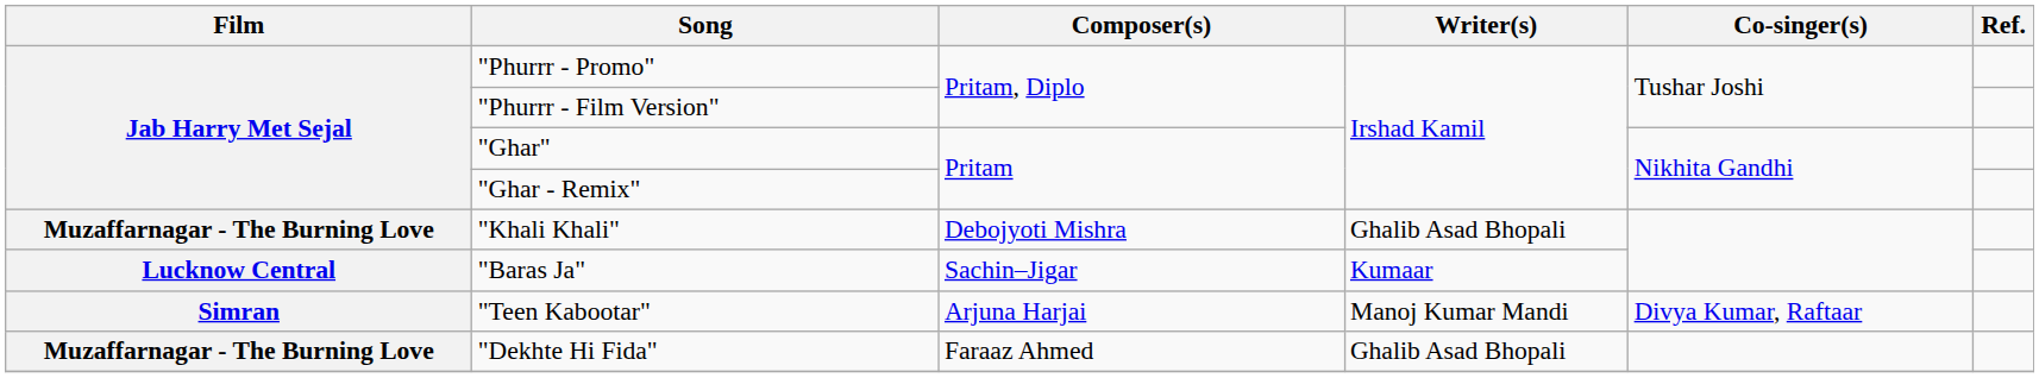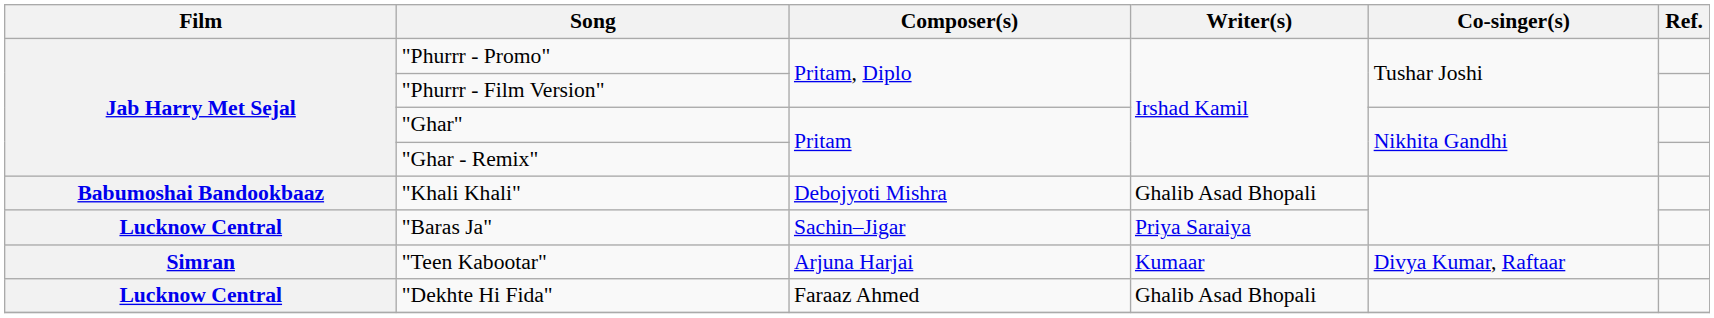 <table class="wikitable plainrowheaders" width="100%">
 <tr>
 <th scope="col" width=23%>Film</th>
 <th scope="col" width=23%>Song</th>
 <th scope="col" width=20%>Composer(s)</th>
 <th scope="col" width=14%>Writer(s)</th>
 <th scope="col" width=17%>Co-singer(s)</th>
 <th scope="col" width=3%>Ref.</th>
 </tr>
 <tr>
 <th rowspan="4"><strong><a href='#'>Jab Harry Met Sejal</a></strong></th>
 <td>"Phurrr - Promo"</td>
 <td scope="row" rowspan="2"><a href='#'>Pritam</a>, <a href='#'>Diplo</a></td>
 <td scope="row" rowspan="4"><a href='#'>Irshad Kamil</a></td>
 <td rowspan="2">Tushar Joshi</td>
 <td></td>
 </tr>
 <tr>
 <td>"Phurrr - Film Version"</td>
 <td></td>
 </tr>
 <tr>
 <td>"Ghar"</td>
 <td scope="row" rowspan="2"><a href='#'>Pritam</a></td>
 <td scope="row" rowspan="2"><a href='#'>Nikhita Gandhi</a></td>
 <td></td>
 </tr>
 <tr>
 <td>"Ghar - Remix"</td>
 <td></td>
 </tr>
 <tr>
-<th><strong>Muzaffarnagar - The Burning Love</strong></th>
+<th><strong><a href='#'>Babumoshai Bandookbaaz</a></strong></th>
 <td>"Khali Khali"</td>
 <td><a href='#'>Debojyoti Mishra</a></td>
 <td>Ghalib Asad Bhopali</td>
 <td rowspan="2"></td>
 <td></td>
 </tr>
 <tr>
 <th><strong><a href='#'>Lucknow Central</a></strong></th>
 <td>"Baras Ja"</td>
 <td><a href='#'>Sachin–Jigar</a></td>
-<td><a href='#'>Kumaar</a></td>
+<td><a href='#'>Priya Saraiya</a></td>
 <td></td>
 </tr>
 <tr>
 <th><strong><a href='#'>Simran</a></strong></th>
 <td>"Teen Kabootar"</td>
 <td><a href='#'>Arjuna Harjai</a></td>
-<td>Manoj Kumar Mandi</td>
+<td><a href='#'>Kumaar</a></td>
 <td><a href='#'>Divya Kumar</a>, <a href='#'>Raftaar</a></td>
 <td></td>
 </tr>
 <tr>
-<th><strong>Muzaffarnagar - The Burning Love</strong></th>
+<th><strong><a href='#'>Lucknow Central</a></strong></th>
 <td>"Dekhte Hi Fida"</td>
 <td>Faraaz Ahmed</td>
 <td>Ghalib Asad Bhopali</td>
 <td></td>
 <td></td>
 </tr>
 <tr>
 </tr>
 </table>
